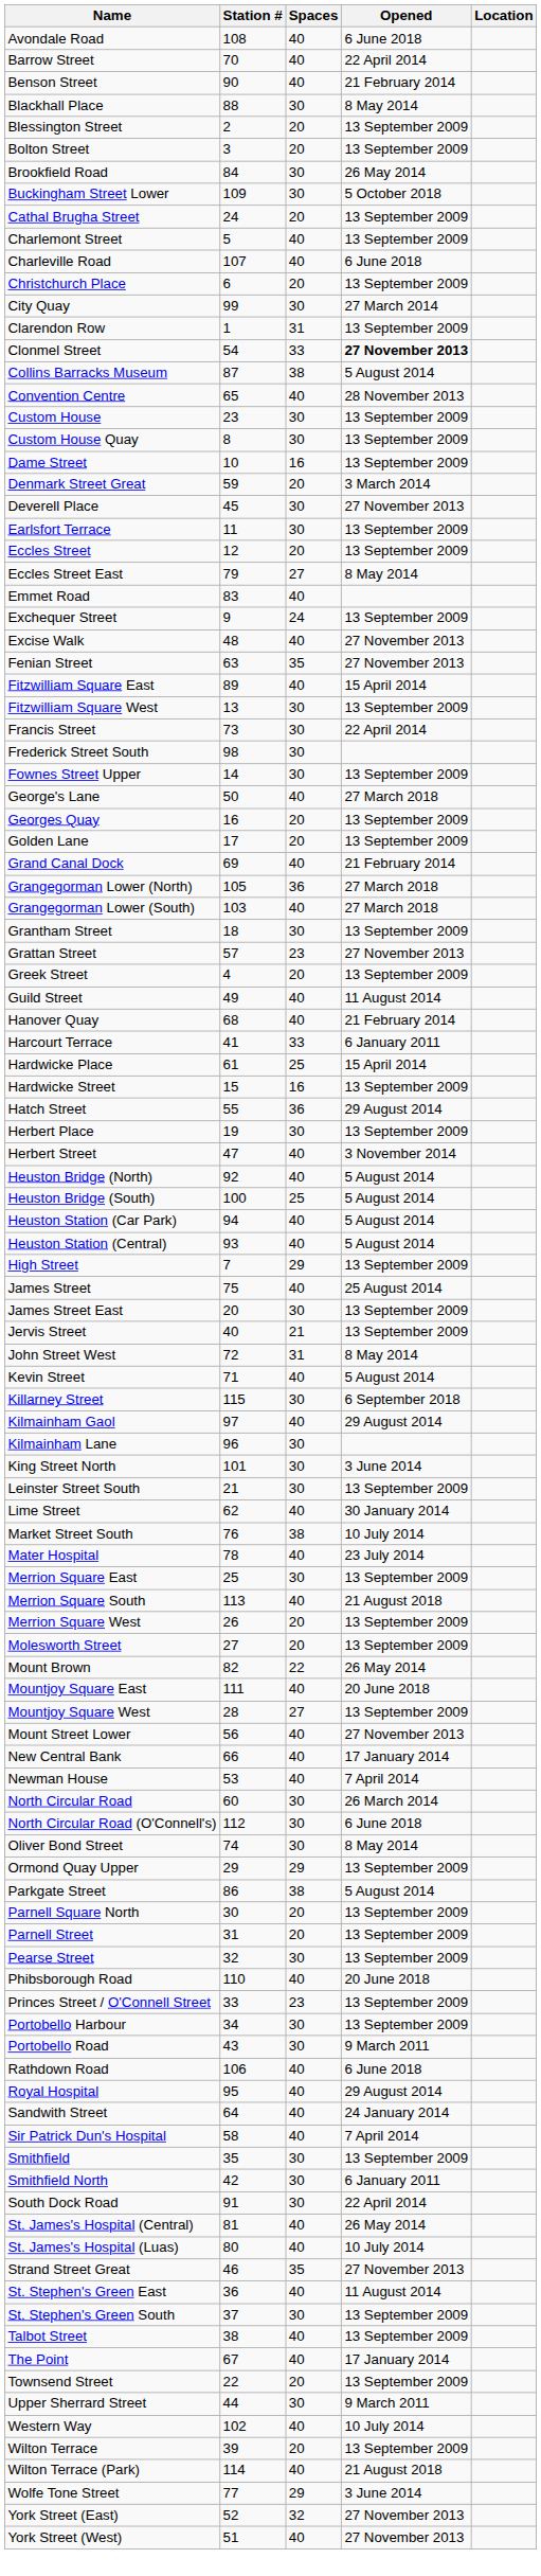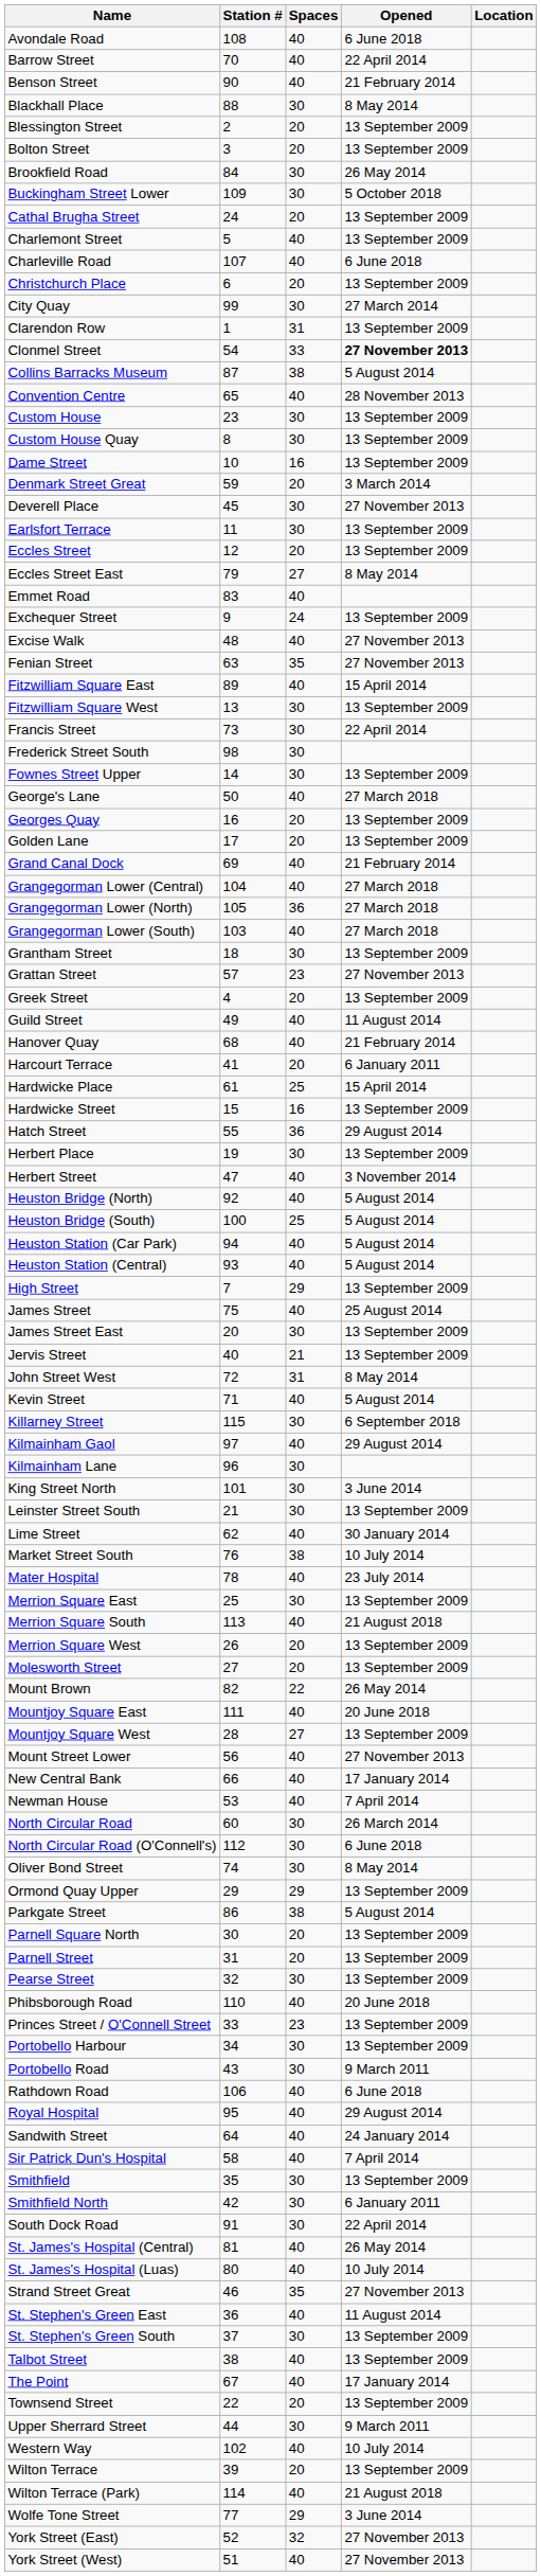 <table class="wikitable sortable">
 <tr>
 <th scope="col">Name</th>
 <th scope="col">Station #</th>
 <th scope="col">Spaces</th>
 <th scope="col">Opened</th>
 <th scope="col">Location</th>
 </tr>
 <tr>
 <td>Avondale Road</td>
 <td>108</td>
 <td>40</td>
 <td>6 June 2018</td>
 <td></td>
 </tr>
 <tr>
 <td>Barrow Street</td>
 <td>70</td>
 <td>40</td>
 <td>22 April 2014</td>
 <td></td>
 </tr>
 <tr>
 <td>Benson Street</td>
 <td>90</td>
 <td>40</td>
 <td>21 February 2014</td>
 <td></td>
 </tr>
 <tr>
 <td>Blackhall Place</td>
 <td>88</td>
 <td>30</td>
 <td>8 May 2014</td>
 <td></td>
 </tr>
 <tr>
 <td>Blessington Street</td>
 <td>2</td>
 <td>20</td>
 <td>13 September 2009</td>
 <td></td>
 </tr>
 <tr>
 <td>Bolton Street</td>
 <td>3</td>
 <td>20</td>
 <td>13 September 2009</td>
 <td></td>
 </tr>
 <tr>
 <td>Brookfield Road</td>
 <td>84</td>
 <td>30</td>
 <td>26 May 2014</td>
 <td></td>
 </tr>
 <tr>
 <td><a href='#'>Buckingham Street</a> Lower</td>
 <td>109</td>
 <td>30</td>
 <td>5 October 2018</td>
 <td></td>
 </tr>
 <tr>
 <td><a href='#'>Cathal Brugha Street</a></td>
 <td>24</td>
 <td>20</td>
 <td>13 September 2009</td>
 <td></td>
 </tr>
 <tr>
 <td>Charlemont Street</td>
 <td>5</td>
 <td>40</td>
 <td>13 September 2009</td>
 <td></td>
 </tr>
 <tr>
 <td>Charleville Road</td>
 <td>107</td>
 <td>40</td>
 <td>6 June 2018</td>
 <td></td>
 </tr>
 <tr>
 <td><a href='#'>Christchurch Place</a></td>
 <td>6</td>
 <td>20</td>
 <td>13 September 2009</td>
 <td></td>
 </tr>
 <tr>
 <td>City Quay</td>
 <td>99</td>
 <td>30</td>
 <td>27 March 2014</td>
 <td></td>
 </tr>
 <tr>
 <td>Clarendon Row</td>
 <td>1</td>
 <td>31</td>
 <td>13 September 2009</td>
 <td></td>
 </tr>
 <tr>
 <td>Clonmel Street</td>
 <td>54</td>
 <td>33</td>
 <td><strong>27 November 2013</strong></td>
 <td></td>
 </tr>
 <tr>
 <td><a href='#'> Collins Barracks Museum</a></td>
 <td>87</td>
 <td>38</td>
 <td>5 August 2014</td>
 <td></td>
 </tr>
 <tr>
 <td><a href='#'>Convention Centre</a></td>
 <td>65</td>
 <td>40</td>
 <td>28 November 2013</td>
 <td></td>
 </tr>
 <tr>
 <td><a href='#'>Custom House</a></td>
 <td>23</td>
 <td>30</td>
 <td>13 September 2009</td>
 <td></td>
 </tr>
 <tr>
 <td><a href='#'>Custom House</a> Quay</td>
 <td>8</td>
 <td>30</td>
 <td>13 September 2009</td>
 <td></td>
 </tr>
 <tr>
 <td><a href='#'>Dame Street</a></td>
 <td>10</td>
 <td>16</td>
 <td>13 September 2009</td>
 <td></td>
 </tr>
 <tr>
 <td><a href='#'>Denmark Street Great</a></td>
 <td>59</td>
 <td>20</td>
 <td>3 March 2014</td>
 <td></td>
 </tr>
 <tr>
 <td>Deverell Place</td>
 <td>45</td>
 <td>30</td>
 <td>27 November 2013</td>
 <td></td>
 </tr>
 <tr>
 <td><a href='#'>Earlsfort Terrace</a></td>
 <td>11</td>
 <td>30</td>
 <td>13 September 2009</td>
 <td></td>
 </tr>
 <tr>
 <td><a href='#'>Eccles Street</a></td>
 <td>12</td>
 <td>20</td>
 <td>13 September 2009</td>
 <td></td>
 </tr>
 <tr>
 <td>Eccles Street East</td>
 <td>79</td>
 <td>27</td>
 <td>8 May 2014</td>
 <td></td>
 </tr>
 <tr>
 <td>Emmet Road</td>
 <td>83</td>
 <td>40</td>
 <td></td>
 <td></td>
 </tr>
 <tr>
 <td>Exchequer Street</td>
 <td>9</td>
 <td>24</td>
 <td>13 September 2009</td>
 <td></td>
 </tr>
 <tr>
 <td>Excise Walk</td>
 <td>48</td>
 <td>40</td>
 <td>27 November 2013</td>
 <td></td>
 </tr>
 <tr>
 <td>Fenian Street</td>
 <td>63</td>
 <td>35</td>
 <td>27 November 2013</td>
 <td></td>
 </tr>
 <tr>
 <td><a href='#'>Fitzwilliam Square</a> East</td>
 <td>89</td>
 <td>40</td>
 <td>15 April 2014</td>
 <td></td>
 </tr>
 <tr>
 <td><a href='#'>Fitzwilliam Square</a> West</td>
 <td>13</td>
 <td>30</td>
 <td>13 September 2009</td>
 <td></td>
 </tr>
 <tr>
 <td>Francis Street</td>
 <td>73</td>
 <td>30</td>
 <td>22 April 2014</td>
 <td></td>
 </tr>
 <tr>
 <td>Frederick Street South</td>
 <td>98</td>
 <td>30</td>
 <td></td>
 <td></td>
 </tr>
 <tr>
 <td><a href='#'>Fownes Street</a> Upper</td>
 <td>14</td>
 <td>30</td>
 <td>13 September 2009</td>
 <td></td>
 </tr>
 <tr>
 <td>George's Lane</td>
 <td>50</td>
 <td>40</td>
 <td>27 March 2018</td>
 <td></td>
 </tr>
 <tr>
 <td><a href='#'>Georges Quay</a></td>
 <td>16</td>
 <td>20</td>
 <td>13 September 2009</td>
 <td></td>
 </tr>
 <tr>
 <td>Golden Lane</td>
 <td>17</td>
 <td>20</td>
 <td>13 September 2009</td>
 <td></td>
 </tr>
 <tr>
 <td><a href='#'>Grand Canal Dock</a></td>
 <td>69</td>
 <td>40</td>
 <td>21 February 2014</td>
 <td></td>
 </tr>
 <tr>
+<td><a href='#'>Grangegorman</a> Lower (Central)</td>
+<td>104</td>
+<td>40</td>
+<td>27 March 2018</td>
+<td></td>
+</tr>
+<tr>
 <td><a href='#'>Grangegorman</a> Lower (North)</td>
 <td>105</td>
 <td>36</td>
 <td>27 March 2018</td>
 <td></td>
 </tr>
 <tr>
 <td><a href='#'>Grangegorman</a> Lower (South)</td>
 <td>103</td>
 <td>40</td>
 <td>27 March 2018</td>
 <td></td>
 </tr>
 <tr>
 <td>Grantham Street</td>
 <td>18</td>
 <td>30</td>
 <td>13 September 2009</td>
 <td></td>
 </tr>
 <tr>
 <td>Grattan Street</td>
 <td>57</td>
 <td>23</td>
 <td>27 November 2013</td>
 <td></td>
 </tr>
 <tr>
 <td>Greek Street</td>
 <td>4</td>
 <td>20</td>
 <td>13 September 2009</td>
 <td></td>
 </tr>
 <tr>
 <td>Guild Street</td>
 <td>49</td>
 <td>40</td>
 <td>11 August 2014</td>
 <td></td>
 </tr>
 <tr>
 <td>Hanover Quay</td>
 <td>68</td>
 <td>40</td>
 <td>21 February 2014</td>
 <td></td>
 </tr>
 <tr>
 <td>Harcourt Terrace</td>
 <td>41</td>
-<td>33</td>
+<td>20</td>
 <td>6 January 2011</td>
 <td></td>
 </tr>
 <tr>
 <td>Hardwicke Place</td>
 <td>61</td>
 <td>25</td>
 <td>15 April 2014</td>
 <td></td>
 </tr>
 <tr>
 <td>Hardwicke Street</td>
 <td>15</td>
 <td>16</td>
 <td>13 September 2009</td>
 <td></td>
 </tr>
 <tr>
 <td>Hatch Street</td>
 <td>55</td>
 <td>36</td>
 <td>29 August 2014</td>
 <td></td>
 </tr>
 <tr>
 <td>Herbert Place</td>
 <td>19</td>
 <td>30</td>
 <td>13 September 2009</td>
 <td></td>
 </tr>
 <tr>
 <td>Herbert Street</td>
 <td>47</td>
 <td>40</td>
 <td>3 November 2014</td>
 <td></td>
 </tr>
 <tr>
 <td><a href='#'>Heuston Bridge</a> (North)</td>
 <td>92</td>
 <td>40</td>
 <td>5 August 2014</td>
 <td></td>
 </tr>
 <tr>
 <td><a href='#'>Heuston Bridge</a> (South)</td>
 <td>100</td>
 <td>25</td>
 <td>5 August 2014</td>
 <td></td>
 </tr>
 <tr>
 <td><a href='#'>Heuston Station</a> (Car Park)</td>
 <td>94</td>
 <td>40</td>
 <td>5 August 2014</td>
 <td></td>
 </tr>
 <tr>
 <td><a href='#'>Heuston Station</a> (Central)</td>
 <td>93</td>
 <td>40</td>
 <td>5 August 2014</td>
 <td></td>
 </tr>
 <tr>
 <td><a href='#'>High Street</a></td>
 <td>7</td>
 <td>29</td>
 <td>13 September 2009</td>
 <td></td>
 </tr>
 <tr>
 <td>James Street</td>
 <td>75</td>
 <td>40</td>
 <td>25 August 2014</td>
 <td></td>
 </tr>
 <tr>
 <td>James Street East</td>
 <td>20</td>
 <td>30</td>
 <td>13 September 2009</td>
 <td></td>
 </tr>
 <tr>
 <td>Jervis Street</td>
 <td>40</td>
 <td>21</td>
 <td>13 September 2009</td>
 <td></td>
 </tr>
 <tr>
 <td>John Street West</td>
 <td>72</td>
 <td>31</td>
 <td>8 May 2014</td>
 <td></td>
 </tr>
 <tr>
 <td>Kevin Street</td>
 <td>71</td>
 <td>40</td>
 <td>5 August 2014</td>
 <td></td>
 </tr>
 <tr>
 <td><a href='#'>Killarney Street</a></td>
 <td>115</td>
 <td>30</td>
 <td>6 September 2018</td>
 <td></td>
 </tr>
 <tr>
 <td><a href='#'>Kilmainham Gaol</a></td>
 <td>97</td>
 <td>40</td>
 <td>29 August 2014</td>
 <td></td>
 </tr>
 <tr>
 <td><a href='#'>Kilmainham</a> Lane</td>
 <td>96</td>
 <td>30</td>
 <td></td>
 <td></td>
 </tr>
 <tr>
 <td>King Street North</td>
 <td>101</td>
 <td>30</td>
 <td>3 June 2014</td>
 <td></td>
 </tr>
 <tr>
 <td>Leinster Street South</td>
 <td>21</td>
 <td>30</td>
 <td>13 September 2009</td>
 <td></td>
 </tr>
 <tr>
 <td>Lime Street</td>
 <td>62</td>
 <td>40</td>
 <td>30 January 2014</td>
 <td></td>
 </tr>
 <tr>
 <td>Market Street South</td>
 <td>76</td>
 <td>38</td>
 <td>10 July 2014</td>
 <td></td>
 </tr>
 <tr>
 <td><a href='#'>Mater Hospital</a></td>
 <td>78</td>
 <td>40</td>
 <td>23 July 2014</td>
 <td></td>
 </tr>
 <tr>
 <td><a href='#'>Merrion Square</a> East</td>
 <td>25</td>
 <td>30</td>
 <td>13 September 2009</td>
 <td></td>
 </tr>
 <tr>
 <td><a href='#'>Merrion Square</a> South</td>
 <td>113</td>
 <td>40</td>
 <td>21 August 2018</td>
 <td></td>
 </tr>
 <tr>
 <td><a href='#'>Merrion Square</a> West</td>
 <td>26</td>
 <td>20</td>
 <td>13 September 2009</td>
 <td></td>
 </tr>
 <tr>
 <td><a href='#'>Molesworth Street</a></td>
 <td>27</td>
 <td>20</td>
 <td>13 September 2009</td>
 <td></td>
 </tr>
 <tr>
 <td>Mount Brown</td>
 <td>82</td>
 <td>22</td>
 <td>26 May 2014</td>
 <td></td>
 </tr>
 <tr>
 <td><a href='#'>Mountjoy Square</a> East</td>
 <td>111</td>
 <td>40</td>
 <td>20 June 2018</td>
 <td></td>
 </tr>
 <tr>
 <td><a href='#'>Mountjoy Square</a> West</td>
 <td>28</td>
 <td>27</td>
 <td>13 September 2009</td>
 <td></td>
 </tr>
 <tr>
 <td>Mount Street Lower</td>
 <td>56</td>
 <td>40</td>
 <td>27 November 2013</td>
 <td></td>
 </tr>
 <tr>
 <td>New Central Bank</td>
 <td>66</td>
 <td>40</td>
 <td>17 January 2014</td>
 <td></td>
 </tr>
 <tr>
 <td>Newman House</td>
 <td>53</td>
 <td>40</td>
 <td>7 April 2014</td>
 <td></td>
 </tr>
 <tr>
 <td><a href='#'>North Circular Road</a></td>
 <td>60</td>
 <td>30</td>
 <td>26 March 2014</td>
 <td></td>
 </tr>
 <tr>
 <td><a href='#'>North Circular Road</a> (O'Connell's)</td>
 <td>112</td>
 <td>30</td>
 <td>6 June 2018</td>
 <td></td>
 </tr>
 <tr>
 <td>Oliver Bond Street</td>
 <td>74</td>
 <td>30</td>
 <td>8 May 2014</td>
 <td></td>
 </tr>
 <tr>
 <td>Ormond Quay Upper</td>
 <td>29</td>
 <td>29</td>
 <td>13 September 2009</td>
 <td></td>
 </tr>
 <tr>
 <td>Parkgate Street</td>
 <td>86</td>
 <td>38</td>
 <td>5 August 2014</td>
 <td></td>
 </tr>
 <tr>
 <td><a href='#'>Parnell Square</a> North</td>
 <td>30</td>
 <td>20</td>
 <td>13 September 2009</td>
 <td></td>
 </tr>
 <tr>
 <td><a href='#'>Parnell Street</a></td>
 <td>31</td>
 <td>20</td>
 <td>13 September 2009</td>
 <td></td>
 </tr>
 <tr>
 <td><a href='#'>Pearse Street</a></td>
 <td>32</td>
 <td>30</td>
 <td>13 September 2009</td>
 <td></td>
 </tr>
 <tr>
 <td>Phibsborough Road</td>
 <td>110</td>
 <td>40</td>
 <td>20 June 2018</td>
 <td></td>
 </tr>
 <tr>
 <td>Princes Street / <a href='#'>O'Connell Street</a></td>
 <td>33</td>
 <td>23</td>
 <td>13 September 2009</td>
 <td></td>
 </tr>
 <tr>
 <td><a href='#'>Portobello</a> Harbour</td>
 <td>34</td>
 <td>30</td>
 <td>13 September 2009</td>
 <td></td>
 </tr>
 <tr>
 <td><a href='#'>Portobello</a> Road</td>
 <td>43</td>
 <td>30</td>
 <td>9 March 2011</td>
 <td></td>
 </tr>
 <tr>
 <td>Rathdown Road</td>
 <td>106</td>
 <td>40</td>
 <td>6 June 2018</td>
 <td></td>
 </tr>
 <tr>
 <td><a href='#'>Royal Hospital</a></td>
 <td>95</td>
 <td>40</td>
 <td>29 August 2014</td>
 <td></td>
 </tr>
 <tr>
 <td>Sandwith Street</td>
 <td>64</td>
 <td>40</td>
 <td>24 January 2014</td>
 <td></td>
 </tr>
 <tr>
 <td><a href='#'>Sir Patrick Dun's Hospital</a></td>
 <td>58</td>
 <td>40</td>
 <td>7 April 2014</td>
 <td></td>
 </tr>
 <tr>
 <td><a href='#'>Smithfield</a></td>
 <td>35</td>
 <td>30</td>
 <td>13 September 2009</td>
 <td></td>
 </tr>
 <tr>
 <td><a href='#'>Smithfield North</a></td>
 <td>42</td>
 <td>30</td>
 <td>6 January 2011</td>
 <td></td>
 </tr>
 <tr>
 <td>South Dock Road</td>
 <td>91</td>
 <td>30</td>
 <td>22 April 2014</td>
 <td></td>
 </tr>
 <tr>
 <td><a href='#'>St. James's Hospital</a> (Central)</td>
 <td>81</td>
 <td>40</td>
 <td>26 May 2014</td>
 <td></td>
 </tr>
 <tr>
 <td><a href='#'>St. James's Hospital</a> (Luas)</td>
 <td>80</td>
 <td>40</td>
 <td>10 July 2014</td>
 <td></td>
 </tr>
 <tr>
 <td>Strand Street Great</td>
 <td>46</td>
 <td>35</td>
 <td>27 November 2013</td>
 <td></td>
 </tr>
 <tr>
 <td><a href='#'>St. Stephen's Green</a> East</td>
 <td>36</td>
 <td>40</td>
 <td>11 August 2014</td>
 <td></td>
 </tr>
 <tr>
 <td><a href='#'>St. Stephen's Green</a> South</td>
 <td>37</td>
 <td>30</td>
 <td>13 September 2009</td>
 <td></td>
 </tr>
 <tr>
 <td><a href='#'>Talbot Street</a></td>
 <td>38</td>
 <td>40</td>
 <td>13 September 2009</td>
 <td></td>
 </tr>
 <tr>
 <td><a href='#'>The Point</a></td>
 <td>67</td>
 <td>40</td>
 <td>17 January 2014</td>
 <td></td>
 </tr>
 <tr>
 <td>Townsend Street</td>
 <td>22</td>
 <td>20</td>
 <td>13 September 2009</td>
 <td></td>
 </tr>
 <tr>
 <td>Upper Sherrard Street</td>
 <td>44</td>
 <td>30</td>
 <td>9 March 2011</td>
 <td></td>
 </tr>
 <tr>
 <td>Western Way</td>
 <td>102</td>
 <td>40</td>
 <td>10 July 2014</td>
 <td></td>
 </tr>
 <tr>
 <td>Wilton Terrace</td>
 <td>39</td>
 <td>20</td>
 <td>13 September 2009</td>
 <td></td>
 </tr>
 <tr>
 <td>Wilton Terrace (Park)</td>
 <td>114</td>
 <td>40</td>
 <td>21 August 2018</td>
 <td></td>
 </tr>
 <tr>
 <td>Wolfe Tone Street</td>
 <td>77</td>
 <td>29</td>
 <td>3 June 2014</td>
 <td></td>
 </tr>
 <tr>
 <td>York Street (East)</td>
 <td>52</td>
 <td>32</td>
 <td>27 November 2013</td>
 <td></td>
 </tr>
 <tr>
 <td>York Street (West)</td>
 <td>51</td>
 <td>40</td>
 <td>27 November 2013</td>
 <td></td>
 </tr>
 </table>
